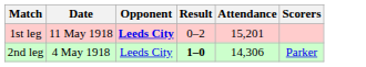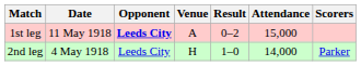 <table class="wikitable" style="font-size:100%; text-align:center">
 <tr>
 <th>Match</th>
 <th>Date</th>
 <th>Opponent</th>
+<th>Venue</th>
 <th>Result</th>
 <th>Attendance</th>
 <th>Scorers</th>
 </tr>
 <tr style="background-color: #FFCCCC;">
 <td>1st leg</td>
 <td>11 May 1918</td>
 <td><strong><a href='#'>Leeds City</a></strong></td>
+<td>A</td>
 <td>0–2</td>
-<td>15,201</td>
+<td>15,000</td>
 <td></td>
 </tr>
 <tr style="background-color: #CCFFCC;">
 <td>2nd leg</td>
 <td>4 May 1918</td>
 <td><a href='#'>Leeds City</a></td>
-<td><strong>1–0</strong></td>
-<td>14,306</td>
+<td>H</td>
+<td>1–0</td>
+<td>14,000</td>
 <td><a href='#'>Parker</a></td>
 </tr>
 </table>
